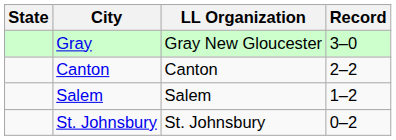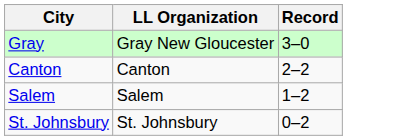 <table class="wikitable">
 <tr>
-<th>State</th>
 <th>City</th>
 <th>LL Organization</th>
 <th>Record</th>
 </tr>
 <tr bgcolor="ccffcc">
-<td><strong></strong></td>
 <td><a href='#'>Gray</a></td>
 <td>Gray New Gloucester</td>
 <td>3–0</td>
 </tr>
 <tr>
-<td><strong></strong></td>
 <td><a href='#'>Canton</a></td>
 <td>Canton</td>
 <td>2–2</td>
 </tr>
 <tr>
-<td><strong></strong></td>
 <td><a href='#'>Salem</a></td>
 <td>Salem</td>
 <td>1–2</td>
 </tr>
 <tr>
-<td><strong></strong></td>
 <td><a href='#'>St. Johnsbury</a></td>
 <td>St. Johnsbury</td>
 <td>0–2</td>
 </tr>
 </table>
